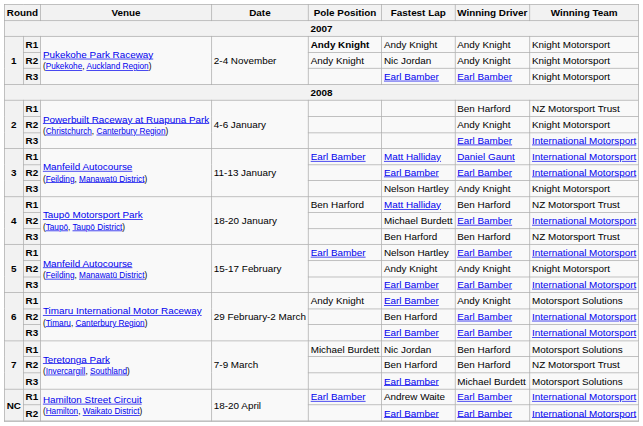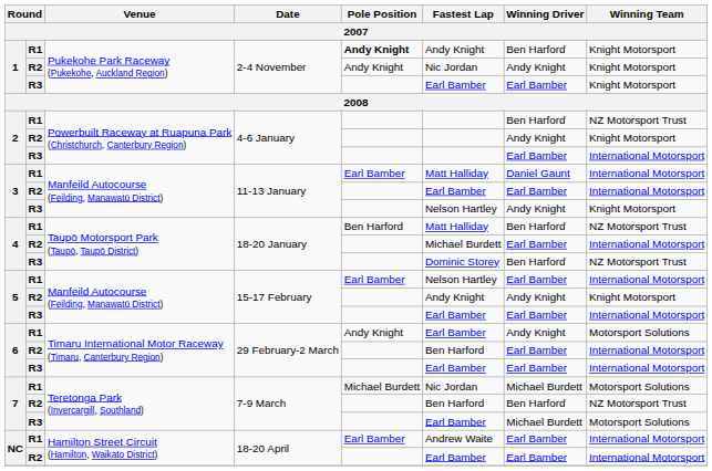 <table class="wikitable" style="font-size: 87%;">
 <tr>
 <th colspan=2>Round</th>
 <th>Venue</th>
 <th>Date</th>
 <th>Pole Position</th>
 <th>Fastest Lap</th>
 <th>Winning Driver</th>
 <th>Winning Team</th>
 </tr>
 <tr>
 <th colspan=8>2007</th>
 </tr>
 <tr>
 <th rowspan=3>1</th>
 <th>R1</th>
 <td rowspan=3><a href='#'>Pukekohe Park Raceway</a><br><small>(<a href='#'>Pukekohe</a>, <a href='#'>Auckland Region</a>)</small></td>
 <td rowspan=3>2-4 November</td>
 <td><strong> Andy Knight</strong></td>
 <td> Andy Knight</td>
-<td> Andy Knight</td>
+<td> Ben Harford</td>
 <td>Knight Motorsport</td>
 </tr>
 <tr>
 <th>R2</th>
 <td> Andy Knight</td>
 <td> Nic Jordan</td>
 <td> Andy Knight</td>
 <td>Knight Motorsport</td>
 </tr>
 <tr>
 <th>R3</th>
 <td></td>
 <td> <a href='#'>Earl Bamber</a></td>
 <td> <a href='#'>Earl Bamber</a></td>
 <td>Knight Motorsport</td>
 </tr>
 <tr>
 <th colspan=8>2008</th>
 </tr>
 <tr>
 <th rowspan=3>2</th>
 <th>R1</th>
 <td rowspan=3><a href='#'>Powerbuilt Raceway at Ruapuna Park</a><br><small>(<a href='#'>Christchurch</a>, <a href='#'>Canterbury Region</a>)</small></td>
 <td rowspan=3>4-6 January</td>
 <td></td>
 <td></td>
 <td> Ben Harford</td>
 <td>NZ Motorsport Trust</td>
 </tr>
 <tr>
 <th>R2</th>
 <td></td>
 <td></td>
 <td> Andy Knight</td>
 <td>Knight Motorsport</td>
 </tr>
 <tr>
 <th>R3</th>
 <td></td>
 <td></td>
 <td> <a href='#'>Earl Bamber</a></td>
 <td><a href='#'>International Motorsport</a></td>
 </tr>
 <tr>
 <th rowspan=3>3</th>
 <th>R1</th>
 <td rowspan=3><a href='#'>Manfeild Autocourse</a><br><small>(<a href='#'>Feilding</a>, <a href='#'>Manawatū District</a>)</small></td>
 <td rowspan=3>11-13 January</td>
 <td> <a href='#'>Earl Bamber</a></td>
 <td> <a href='#'>Matt Halliday</a></td>
 <td> <a href='#'>Daniel Gaunt</a></td>
 <td><a href='#'>International Motorsport</a></td>
 </tr>
 <tr>
 <th>R2</th>
 <td></td>
 <td> <a href='#'>Earl Bamber</a></td>
 <td> <a href='#'>Earl Bamber</a></td>
 <td><a href='#'>International Motorsport</a></td>
 </tr>
 <tr>
 <th>R3</th>
 <td></td>
 <td> Nelson Hartley</td>
 <td> Andy Knight</td>
 <td>Knight Motorsport</td>
 </tr>
 <tr>
 <th rowspan=3>4</th>
 <th>R1</th>
 <td rowspan=3><a href='#'>Taupō Motorsport Park</a><br><small>(<a href='#'>Taupō</a>, <a href='#'>Taupō District</a>)</small></td>
 <td rowspan=3>18-20 January</td>
 <td> Ben Harford</td>
 <td> <a href='#'>Matt Halliday</a></td>
 <td> Ben Harford</td>
 <td>NZ Motorsport Trust</td>
 </tr>
 <tr>
 <th>R2</th>
 <td></td>
 <td> Michael Burdett</td>
 <td> <a href='#'>Earl Bamber</a></td>
 <td><a href='#'>International Motorsport</a></td>
 </tr>
 <tr>
 <th>R3</th>
 <td></td>
-<td> Ben Harford</td>
+<td> <a href='#'>Dominic Storey</a></td>
 <td> Ben Harford</td>
 <td>NZ Motorsport Trust</td>
 </tr>
 <tr>
 <th rowspan=3>5</th>
 <th>R1</th>
 <td rowspan=3><a href='#'>Manfeild Autocourse</a><br><small>(<a href='#'>Feilding</a>, <a href='#'>Manawatū District</a>)</small></td>
 <td rowspan=3>15-17 February</td>
 <td> <a href='#'>Earl Bamber</a></td>
 <td> Nelson Hartley</td>
 <td> <a href='#'>Earl Bamber</a></td>
 <td><a href='#'>International Motorsport</a></td>
 </tr>
 <tr>
 <th>R2</th>
 <td></td>
 <td> Andy Knight</td>
 <td> Andy Knight</td>
 <td>Knight Motorsport</td>
 </tr>
 <tr>
 <th>R3</th>
 <td></td>
 <td> <a href='#'>Earl Bamber</a></td>
 <td> <a href='#'>Earl Bamber</a></td>
 <td><a href='#'>International Motorsport</a></td>
 </tr>
 <tr>
 <th rowspan=3>6</th>
 <th>R1</th>
 <td rowspan=3><a href='#'>Timaru International Motor Raceway</a><br><small>(<a href='#'>Timaru</a>, <a href='#'>Canterbury Region</a>)</small></td>
 <td rowspan=3>29 February-2 March</td>
 <td> Andy Knight</td>
 <td> <a href='#'>Earl Bamber</a></td>
 <td> Andy Knight</td>
 <td>Motorsport Solutions</td>
 </tr>
 <tr>
 <th>R2</th>
 <td></td>
 <td> Ben Harford</td>
 <td> <a href='#'>Earl Bamber</a></td>
 <td><a href='#'>International Motorsport</a></td>
 </tr>
 <tr>
 <th>R3</th>
 <td></td>
 <td> <a href='#'>Earl Bamber</a></td>
 <td> <a href='#'>Earl Bamber</a></td>
 <td><a href='#'>International Motorsport</a></td>
 </tr>
 <tr>
 <th rowspan=3>7</th>
 <th>R1</th>
 <td rowspan=3><a href='#'>Teretonga Park</a><br><small>(<a href='#'>Invercargill</a>, <a href='#'>Southland</a>)</small></td>
 <td rowspan=3>7-9 March</td>
 <td> Michael Burdett</td>
 <td> Nic Jordan</td>
-<td> Ben Harford</td>
+<td> Michael Burdett</td>
 <td>Motorsport Solutions</td>
 </tr>
 <tr>
 <th>R2</th>
 <td></td>
 <td> Ben Harford</td>
 <td> Ben Harford</td>
 <td>NZ Motorsport Trust</td>
 </tr>
 <tr>
 <th>R3</th>
 <td></td>
 <td> <a href='#'>Earl Bamber</a></td>
 <td> Michael Burdett</td>
 <td>Motorsport Solutions</td>
 </tr>
 <tr>
 <th rowspan=2>NC</th>
 <th>R1</th>
 <td rowspan=2><a href='#'>Hamilton Street Circuit</a><br><small>(<a href='#'>Hamilton</a>, <a href='#'>Waikato District</a>)</small></td>
 <td rowspan=2>18-20 April</td>
 <td> <a href='#'>Earl Bamber</a></td>
 <td> Andrew Waite</td>
 <td> <a href='#'>Earl Bamber</a></td>
 <td><a href='#'>International Motorsport</a></td>
 </tr>
 <tr>
 <th>R2</th>
 <td></td>
 <td> <a href='#'>Earl Bamber</a></td>
 <td> <a href='#'>Earl Bamber</a></td>
 <td><a href='#'>International Motorsport</a></td>
 </tr>
 <tr>
 </tr>
 </table>
